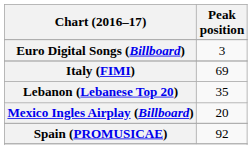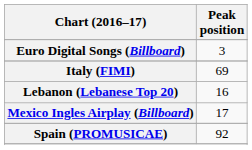 <table class="wikitable sortable plainrowheaders" style="text-align:center">
 <tr>
 <th scope="col">Chart (2016–17)</th>
 <th scope="col">Peak<br> position</th>
 </tr>
 <tr>
 </tr>
 <tr>
 </tr>
 <tr>
 </tr>
 <tr>
 </tr>
 <tr>
 </tr>
 <tr>
 </tr>
 <tr>
 </tr>
 <tr>
 </tr>
 <tr>
 </tr>
 <tr>
 <th scope="row">Euro Digital Songs (<em><a href='#'>Billboard</a></em>)</th>
 <td>3</td>
 </tr>
 <tr>
 </tr>
 <tr>
 </tr>
 <tr>
 </tr>
 <tr>
 <th scope="row">Italy (<a href='#'>FIMI</a>)</th>
 <td>69</td>
 </tr>
 <tr>
 <th scope="row">Lebanon (<a href='#'>Lebanese Top 20</a>)</th>
-<td>35</td>
+<td>16</td>
 </tr>
 <tr>
 <th scope="row"><a href='#'>Mexico Ingles Airplay</a> (<em><a href='#'>Billboard</a></em>)</th>
-<td>20</td>
+<td>17</td>
 </tr>
 <tr>
 </tr>
 <tr>
 </tr>
 <tr>
 </tr>
 <tr>
 </tr>
 <tr>
 </tr>
 <tr>
 </tr>
 <tr>
 </tr>
 <tr>
 </tr>
 <tr>
 </tr>
 <tr>
 <th scope="row">Spain (<a href='#'>PROMUSICAE</a>)</th>
 <td>92</td>
 </tr>
 <tr>
 </tr>
 <tr>
 </tr>
 <tr>
 </tr>
 <tr>
 </tr>
 </table>
